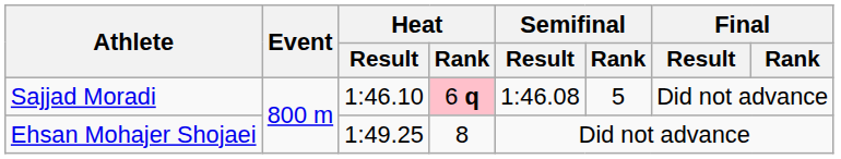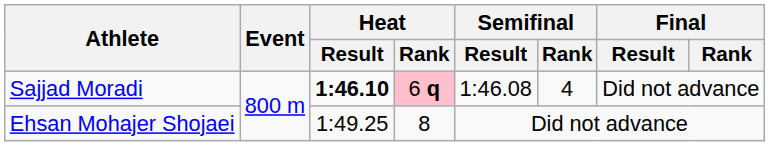 <table class=wikitable style="font-size:90%">
 <tr>
 <th rowspan="2">Athlete</th>
 <th rowspan="2">Event</th>
 <th colspan="2">Heat</th>
 <th colspan="2">Semifinal</th>
 <th colspan="2">Final</th>
 </tr>
 <tr style="font-size:95%">
 <th>Result</th>
 <th>Rank</th>
 <th>Result</th>
 <th>Rank</th>
 <th>Result</th>
 <th>Rank</th>
 </tr>
 <tr align=center>
 <td align=left><a href='#'>Sajjad Moradi</a></td>
 <td align=left rowspan=2><a href='#'>800 m</a></td>
-<td>1:46.10</td>
+<td><strong>1:46.10</strong></td>
 <td style="background: pink;">6 <strong>q</strong></td>
 <td>1:46.08</td>
-<td>5</td>
+<td>4</td>
 <td colspan=2>Did not advance</td>
 </tr>
 <tr align=center>
 <td align=left><a href='#'>Ehsan Mohajer Shojaei</a></td>
 <td>1:49.25</td>
 <td>8</td>
 <td colspan=4>Did not advance</td>
 </tr>
 </table>
